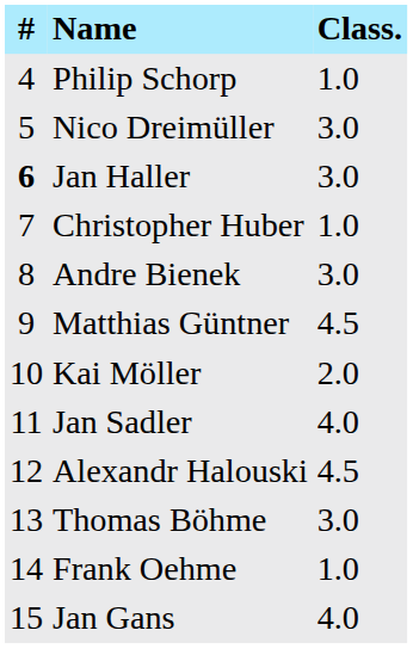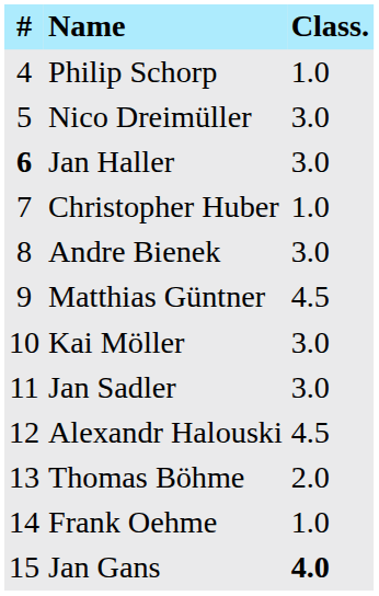 <table border=0 cellpadding=2 cellspacing=0  |- bgcolor=#EAEAEB style="text-align:center; font-size:90%;">
 <tr bgcolor=#ADEBFD>
 <th>#</th>
 <th align=left>Name</th>
 <th align=left>Class.</th>
 </tr>
 <tr>
 <td>4</td>
 <td align=left>Philip Schorp</td>
 <td align=left>1.0</td>
 </tr>
 <tr>
 <td>5</td>
 <td align=left>Nico Dreimüller</td>
 <td align=left>3.0</td>
 </tr>
 <tr>
 <td><strong>6</strong></td>
 <td align=left>Jan Haller</td>
 <td align=left>3.0</td>
 </tr>
 <tr>
 <td>7</td>
 <td align=left>Christopher Huber</td>
 <td align=left>1.0</td>
 </tr>
 <tr>
 <td>8</td>
 <td align=left>Andre Bienek</td>
 <td align=left>3.0</td>
 </tr>
 <tr>
 <td>9</td>
 <td align=left>Matthias Güntner</td>
 <td align=left>4.5</td>
 </tr>
 <tr>
 <td>10</td>
 <td align=left>Kai Möller</td>
-<td align=left>2.0</td>
+<td align=left>3.0</td>
 </tr>
 <tr>
 <td>11</td>
 <td align=left>Jan Sadler</td>
-<td align=left>4.0</td>
+<td align=left>3.0</td>
 </tr>
 <tr>
 <td>12</td>
 <td align=left>Alexandr Halouski</td>
 <td align=left>4.5</td>
 </tr>
 <tr>
 <td>13</td>
 <td align=left>Thomas Böhme</td>
-<td align=left>3.0</td>
+<td align=left>2.0</td>
 </tr>
 <tr>
 <td>14</td>
 <td align=left>Frank Oehme</td>
 <td align=left>1.0</td>
 </tr>
 <tr>
 <td>15</td>
 <td align=left>Jan Gans</td>
-<td align=left>4.0</td>
+<td align=left><strong>4.0</strong></td>
 </tr>
 </table>
